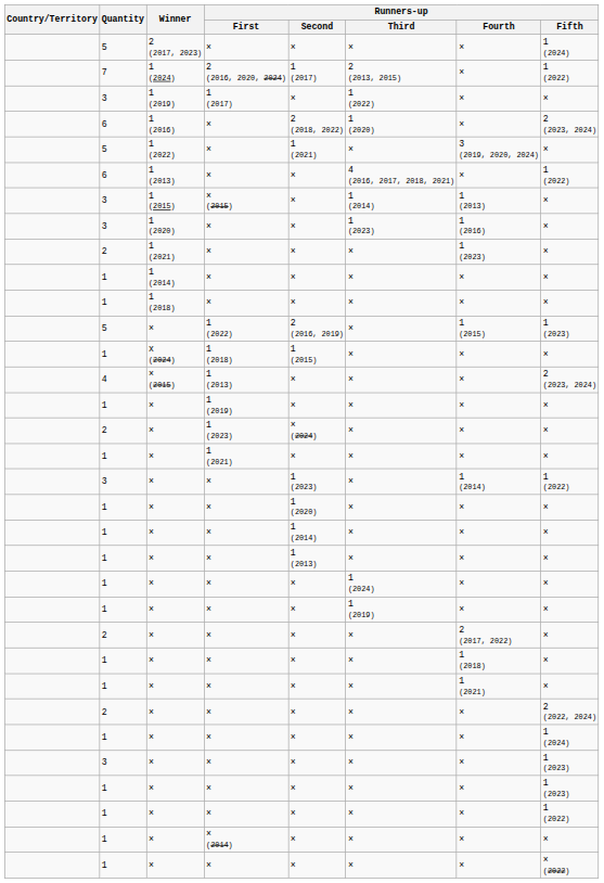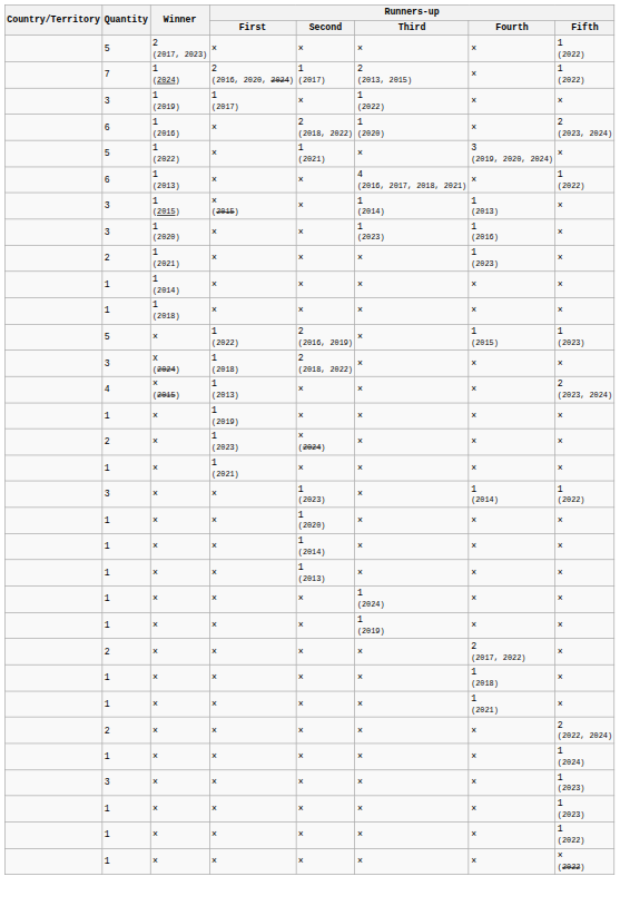 <table class="wikitable defaultcenter" style="font-size:90%;">
 <tr>
 <th rowspan=2>Country/Territory</th>
 <th rowspan=2>Quantity</th>
 <th rowspan=2>Winner</th>
 <th colspan=5>Runners-up</th>
 </tr>
 <tr>
 <th>First</th>
 <th>Second</th>
 <th>Third</th>
 <th>Fourth</th>
 <th>Fifth</th>
 </tr>
 <tr>
 <td></td>
 <td>5</td>
 <td>2<br><small>(2017, 2023)</small></td>
 <td>×</td>
 <td>×</td>
 <td>×</td>
 <td>×</td>
-<td>1<br><small>(2024)</small></td>
+<td>1<br><small>(2022)</small></td>
 </tr>
 <tr>
 <td></td>
 <td>7</td>
 <td>1<br><small>(<u>2024</u>)</small></td>
 <td>2<br><small>(2016, 2020, <s>2024</s>)</small></td>
 <td>1<br><small>(2017)</small></td>
 <td>2<br><small>(2013, 2015)</small></td>
 <td>×</td>
 <td>1<br><small>(2022)</small></td>
 </tr>
 <tr>
 <td></td>
 <td>3</td>
 <td>1<br><small>(2019)</small></td>
 <td>1<br><small>(2017)</small></td>
 <td>×</td>
 <td>1<br><small>(2022)</small></td>
 <td>×</td>
 <td>×</td>
 </tr>
 <tr>
 <td></td>
 <td>6</td>
 <td>1<br><small>(2016)</small></td>
 <td>×</td>
 <td>2<br><small>(2018, 2022)</small></td>
 <td>1<br><small>(2020)</small></td>
 <td>×</td>
 <td>2<br><small>(2023, 2024)</small></td>
 </tr>
 <tr>
 <td></td>
 <td>5</td>
 <td>1<br><small>(2022)</small></td>
 <td>×</td>
 <td>1<br><small>(2021)</small></td>
 <td>×</td>
 <td>3<br><small>(2019, 2020, 2024)</small></td>
 <td>×</td>
 </tr>
 <tr>
 <td></td>
 <td>6</td>
 <td>1<br><small>(2013)</small></td>
 <td>×</td>
 <td>×</td>
 <td>4<br><small>(2016, 2017, 2018, 2021)</small></td>
 <td>×</td>
 <td>1<br><small>(2022)</small></td>
 </tr>
 <tr>
 <td></td>
 <td>3</td>
 <td>1<br><small>(<u>2015</u>)</small></td>
 <td>×<br><small>(<s>2015</s>)</small></td>
 <td>×</td>
 <td>1<br><small>(2014)</small></td>
 <td>1<br><small>(2013)</small></td>
 <td>×</td>
 </tr>
 <tr>
 <td></td>
 <td>3</td>
 <td>1<br><small>(2020)</small></td>
 <td>×</td>
 <td>×</td>
 <td>1<br><small>(2023)</small></td>
 <td>1<br><small>(2016)</small></td>
 <td>×</td>
 </tr>
 <tr>
 <td></td>
 <td>2</td>
 <td>1<br><small>(2021)</small></td>
 <td>×</td>
 <td>×</td>
 <td>×</td>
 <td>1<br><small>(2023)</small></td>
 <td>×</td>
 </tr>
 <tr>
 <td></td>
 <td>1</td>
 <td>1<br><small>(2014)</small></td>
 <td>×</td>
 <td>×</td>
 <td>×</td>
 <td>×</td>
 <td>×</td>
 </tr>
 <tr>
 <td></td>
 <td>1</td>
 <td>1<br><small>(2018)</small></td>
 <td>×</td>
 <td>×</td>
 <td>×</td>
 <td>×</td>
 <td>×</td>
 </tr>
 <tr>
 <td></td>
 <td>5</td>
 <td>×</td>
 <td>1<br><small>(2022)</small></td>
 <td>2<br><small>(2016, 2019)</small></td>
 <td>×</td>
 <td>1<br><small>(2015)</small></td>
 <td>1<br><small>(2023)</small></td>
 </tr>
 <tr>
 <td></td>
-<td>1</td>
+<td>3</td>
 <td>x<br><small>(<s>2024</s>)</small></td>
 <td>1<br><small>(2018)</small></td>
-<td>1<br><small>(2015)</small></td>
+<td>2<br><small>(2018, 2022)</small></td>
 <td>×</td>
 <td>×</td>
 <td>×</td>
 </tr>
 <tr>
 <td></td>
 <td>4</td>
 <td>×<br><small>(<s>2015</s>)</small></td>
 <td>1<br><small>(2013)</small></td>
 <td>×</td>
 <td>×</td>
 <td>×</td>
 <td>2<br><small>(2023, 2024)</small></td>
 </tr>
 <tr>
 <td></td>
 <td>1</td>
 <td>×</td>
 <td>1<br><small>(2019)</small></td>
 <td>×</td>
 <td>×</td>
 <td>×</td>
 <td>×</td>
 </tr>
 <tr>
 <td></td>
 <td>2</td>
 <td>×</td>
 <td>1<br><small>(2023)</small></td>
 <td>×<br><small>(<s>2024</s>)</small></td>
 <td>×</td>
 <td>×</td>
 <td>×</td>
 </tr>
 <tr>
 <td></td>
 <td>1</td>
 <td>×</td>
 <td>1<br><small>(2021)</small></td>
 <td>×</td>
 <td>×</td>
 <td>×</td>
 <td>×</td>
 </tr>
 <tr>
 <td></td>
 <td>3</td>
 <td>×</td>
 <td>×</td>
 <td>1<br><small>(2023)</small></td>
 <td>×</td>
 <td>1<br><small>(2014)</small></td>
 <td>1<br><small>(2022)</small></td>
 </tr>
 <tr>
 <td></td>
 <td>1</td>
 <td>×</td>
 <td>×</td>
 <td>1<br><small>(2020)</small></td>
 <td>×</td>
 <td>×</td>
 <td>×</td>
 </tr>
 <tr>
 <td></td>
 <td>1</td>
 <td>×</td>
 <td>×</td>
 <td>1<br><small>(2014)</small></td>
 <td>×</td>
 <td>×</td>
 <td>×</td>
 </tr>
 <tr>
 <td></td>
 <td>1</td>
 <td>×</td>
 <td>×</td>
 <td>1<br><small>(2013)</small></td>
 <td>×</td>
 <td>×</td>
 <td>×</td>
 </tr>
 <tr>
 <td></td>
 <td>1</td>
 <td>×</td>
 <td>×</td>
 <td>×</td>
 <td>1<br><small>(2024)</small></td>
 <td>×</td>
 <td>×</td>
 </tr>
 <tr>
 <td></td>
 <td>1</td>
 <td>×</td>
 <td>×</td>
 <td>×</td>
 <td>1<br><small>(2019)</small></td>
 <td>×</td>
 <td>×</td>
 </tr>
 <tr>
 <td></td>
 <td>2</td>
 <td>×</td>
 <td>×</td>
 <td>×</td>
 <td>×</td>
 <td>2<br><small>(2017, 2022)</small></td>
 <td>×</td>
 </tr>
 <tr>
 <td></td>
 <td>1</td>
 <td>×</td>
 <td>×</td>
 <td>×</td>
 <td>×</td>
 <td>1<br><small>(2018)</small></td>
 <td>×</td>
 </tr>
 <tr>
 <td></td>
 <td>1</td>
 <td>×</td>
 <td>×</td>
 <td>×</td>
 <td>×</td>
 <td>1<br><small>(2021)</small></td>
 <td>×</td>
 </tr>
 <tr>
 <td></td>
 <td>2</td>
 <td>×</td>
 <td>×</td>
 <td>×</td>
 <td>×</td>
 <td>×</td>
 <td>2<br><small>(2022, 2024)</small></td>
 </tr>
 <tr>
 <td></td>
 <td>1</td>
 <td>×</td>
 <td>×</td>
 <td>×</td>
 <td>×</td>
 <td>×</td>
 <td>1<br><small>(2024)</small></td>
 </tr>
 <tr>
 <td></td>
 <td>3</td>
 <td>×</td>
 <td>×</td>
 <td>×</td>
 <td>×</td>
 <td>×</td>
 <td>1<br><small>(2023)</small></td>
 </tr>
 <tr>
 <td></td>
 <td>1</td>
 <td>×</td>
 <td>×</td>
 <td>×</td>
 <td>×</td>
 <td>×</td>
 <td>1<br><small>(2023)</small></td>
 </tr>
 <tr>
 <td></td>
 <td>1</td>
 <td>×</td>
 <td>×</td>
 <td>×</td>
 <td>×</td>
 <td>×</td>
 <td>1<br><small>(2022)</small></td>
 </tr>
 <tr>
 <td><strong></strong></td>
 <td>1</td>
 <td>×</td>
-<td>×<br><small>(<s>2014</s>)</small></td>
-<td>×</td>
-<td>×</td>
-<td>×</td>
-<td>×</td>
-</tr>
-<tr>
-<td><strong></strong></td>
-<td>1</td>
-<td>×</td>
 <td>×</td>
 <td>×</td>
 <td>×</td>
 <td>×</td>
 <td>×<br><small>(<s>2022</s>)</small></td>
 </tr>
 </table>
